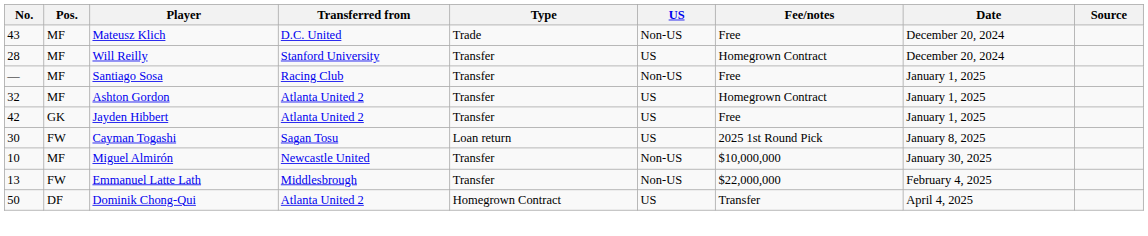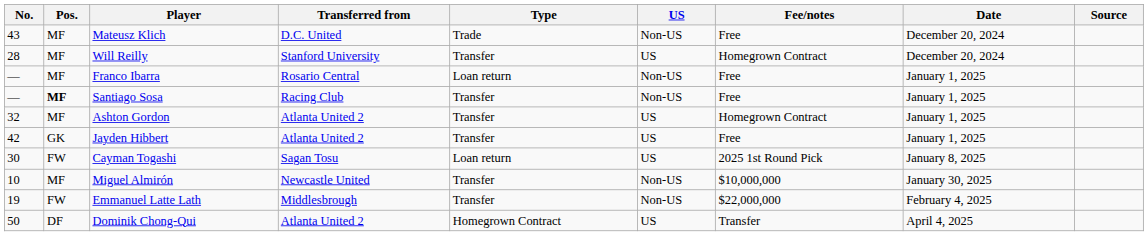 <table class="wikitable sortable" style="width:110%; text-align:center; font-size:95%; text-align:left;">
 <tr>
 <th>No.</th>
 <th>Pos.</th>
 <th>Player</th>
 <th>Transferred from</th>
 <th>Type</th>
 <th><a href='#'>US</a></th>
 <th>Fee/notes</th>
 <th>Date</th>
 <th>Source</th>
 </tr>
 <tr>
 <td>43</td>
 <td>MF</td>
 <td> <a href='#'>Mateusz Klich</a></td>
 <td> <a href='#'>D.C. United</a></td>
 <td>Trade</td>
 <td>Non-US</td>
 <td>Free</td>
 <td>December 20, 2024</td>
 <td></td>
 </tr>
 <tr>
 <td>28</td>
 <td>MF</td>
 <td> <a href='#'>Will Reilly</a></td>
 <td> <a href='#'>Stanford University</a></td>
 <td>Transfer</td>
 <td>US</td>
 <td>Homegrown Contract</td>
 <td>December 20, 2024</td>
 <td></td>
 </tr>
 <tr>
 <td>—</td>
 <td>MF</td>
+<td> <a href='#'>Franco Ibarra</a></td>
+<td> <a href='#'>Rosario Central</a></td>
+<td>Loan return</td>
+<td>Non-US</td>
+<td>Free</td>
+<td>January 1, 2025</td>
+<td></td>
+</tr>
+<tr>
+<td>—</td>
+<td><strong>MF</strong></td>
 <td> <a href='#'>Santiago Sosa</a></td>
 <td> <a href='#'>Racing Club</a></td>
 <td>Transfer</td>
 <td>Non-US</td>
 <td>Free</td>
 <td>January 1, 2025</td>
 <td></td>
 </tr>
 <tr>
 <td>32</td>
 <td>MF</td>
 <td> <a href='#'>Ashton Gordon</a></td>
 <td> <a href='#'>Atlanta United 2</a></td>
 <td>Transfer</td>
 <td>US</td>
 <td>Homegrown Contract</td>
 <td>January 1, 2025</td>
 <td></td>
 </tr>
 <tr>
 <td>42</td>
 <td>GK</td>
 <td> <a href='#'>Jayden Hibbert</a></td>
 <td> <a href='#'>Atlanta United 2</a></td>
 <td>Transfer</td>
 <td>US</td>
 <td>Free</td>
 <td>January 1, 2025</td>
 <td></td>
 </tr>
 <tr>
 <td>30</td>
 <td>FW</td>
 <td> <a href='#'>Cayman Togashi</a></td>
 <td> <a href='#'>Sagan Tosu</a></td>
 <td>Loan return</td>
 <td>US</td>
 <td>2025 1st Round Pick</td>
 <td>January 8, 2025</td>
 <td></td>
 </tr>
 <tr>
 <td>10</td>
 <td>MF</td>
 <td> <a href='#'>Miguel Almirón</a></td>
 <td> <a href='#'>Newcastle United</a></td>
 <td>Transfer</td>
 <td>Non-US</td>
 <td>$10,000,000</td>
 <td>January 30, 2025</td>
 <td></td>
 </tr>
 <tr>
-<td>13</td>
+<td>19</td>
 <td>FW</td>
 <td> <a href='#'>Emmanuel Latte Lath</a></td>
 <td> <a href='#'>Middlesbrough</a></td>
 <td>Transfer</td>
 <td>Non-US</td>
 <td>$22,000,000</td>
 <td>February 4, 2025</td>
 <td></td>
 </tr>
 <tr>
 <td>50</td>
 <td>DF</td>
 <td> <a href='#'>Dominik Chong-Qui</a></td>
 <td> <a href='#'>Atlanta United 2</a></td>
 <td>Homegrown Contract</td>
 <td>US</td>
 <td>Transfer</td>
 <td>April 4, 2025</td>
 <td></td>
 </tr>
 </table>
